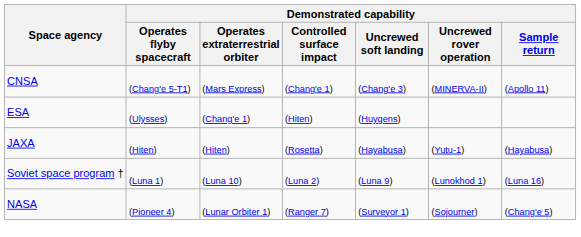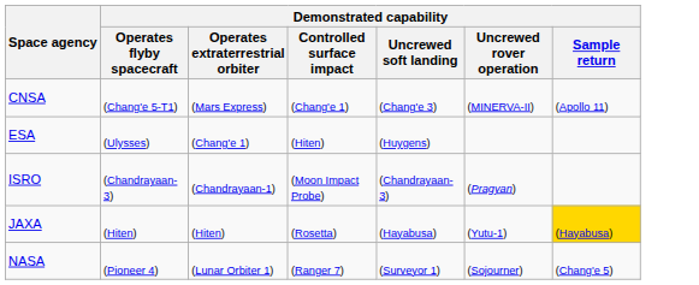 <table class="wikitable sortable sort-under-center" style="font-size:small">
 <tr>
 <th rowspan="2">Space agency</th>
 <th colspan="6" scope="colgroup">Demonstrated capability</th>
 </tr>
 <tr>
 <th width=80>Operates flyby spacecraft</th>
 <th width=80>Operates extraterrestrial orbiter</th>
 <th width=80>Controlled surface impact</th>
 <th width=80>Uncrewed soft landing</th>
 <th width=80>Uncrewed rover operation</th>
 <th width=80><a href='#'>Sample return</a></th>
 </tr>
 <tr>
 <td> <a href='#'>CNSA</a></td>
 <td><br><small>(<a href='#'>Chang'e 5-T1</a>)</small></td>
 <td><br><small>(<a href='#'>Mars Express</a>)</small></td>
 <td><br><small>(<a href='#'>Chang'e 1</a>)</small></td>
 <td><br><small>(<a href='#'>Chang'e 3</a>)</small></td>
 <td><br><small>(<a href='#'>MINERVA-II</a>)</small></td>
 <td><br><small>(<a href='#'>Apollo 11</a>)</small></td>
 </tr>
 <tr>
 <td> <a href='#'>ESA</a></td>
 <td><br><small>(<a href='#'>Ulysses</a>)</small></td>
 <td><br><small>(<a href='#'>Chang'e 1</a>)</small></td>
 <td><br><small>(<a href='#'>Hiten</a>)</small></td>
 <td><br><small>(<a href='#'>Huygens</a>)</small></td>
 <td></td>
 <td></td>
 </tr>
 <tr>
+<td> <a href='#'>ISRO</a></td>
+<td> <br><small>(<a href='#'>Chandrayaan-3</a>)</small></td>
+<td><br><small>(<a href='#'>Chandrayaan-1</a>)</small></td>
+<td><br><small>(<a href='#'>Moon Impact Probe</a>)</small></td>
+<td> <br><small>(<a href='#'>Chandrayaan-3</a>)</small></td>
+<td><br><small>(<a href='#'><em>Pragyan</em></a>)</small></td>
+<td></td>
+</tr>
+<tr>
 <td> <a href='#'>JAXA</a></td>
 <td><br><small>(<a href='#'>Hiten</a>)</small></td>
 <td><br><small>(<a href='#'>Hiten</a>)</small></td>
 <td><br><small>(<a href='#'>Rosetta</a>)</small></td>
 <td><br><small>(<a href='#'>Hayabusa</a>)</small></td>
 <td><br><small>(<a href='#'>Yutu-1</a>)</small></td>
-<td><br><small>(<a href='#'>Hayabusa</a>)</small></td>
-</tr>
-<tr>
-<td> <a href='#'>Soviet space program</a> †</td>
-<td><br><small>(<a href='#'>Luna 1</a>)</small></td>
-<td><br><small>(<a href='#'>Luna 10</a>)</small></td>
-<td><br><small>(<a href='#'>Luna 2</a>)</small></td>
-<td><br><small>(<a href='#'>Luna 9</a>)</small></td>
-<td><br><small>(<a href='#'>Lunokhod 1</a>)</small></td>
-<td><br><small>(<a href='#'>Luna 16</a>)</small></td>
+<td style="background: gold;"><br><small>(<a href='#'>Hayabusa</a>)</small></td>
 </tr>
 <tr>
 <td> <a href='#'>NASA</a></td>
 <td><br><small>(<a href='#'>Pioneer 4</a>)</small></td>
 <td><br><small>(<a href='#'>Lunar Orbiter 1</a>)</small></td>
 <td><br><small>(<a href='#'>Ranger 7</a>)</small></td>
 <td><br><small>(<a href='#'>Surveyor 1</a>)</small></td>
 <td><br><small>(<a href='#'>Sojourner</a>)</small></td>
 <td><br><small>(<a href='#'>Chang'e 5</a>)</small></td>
 </tr>
 </table>
